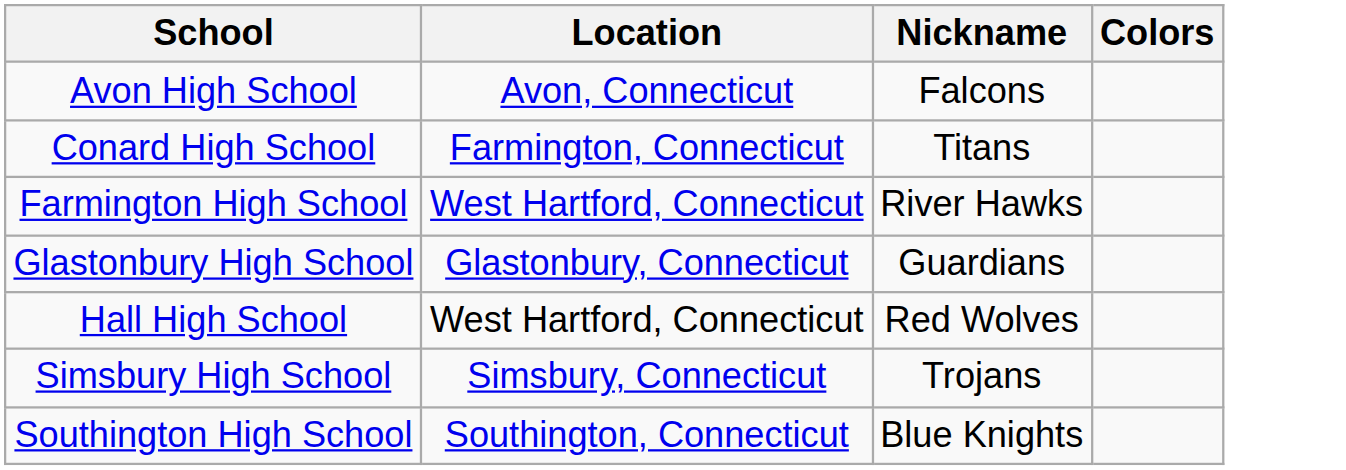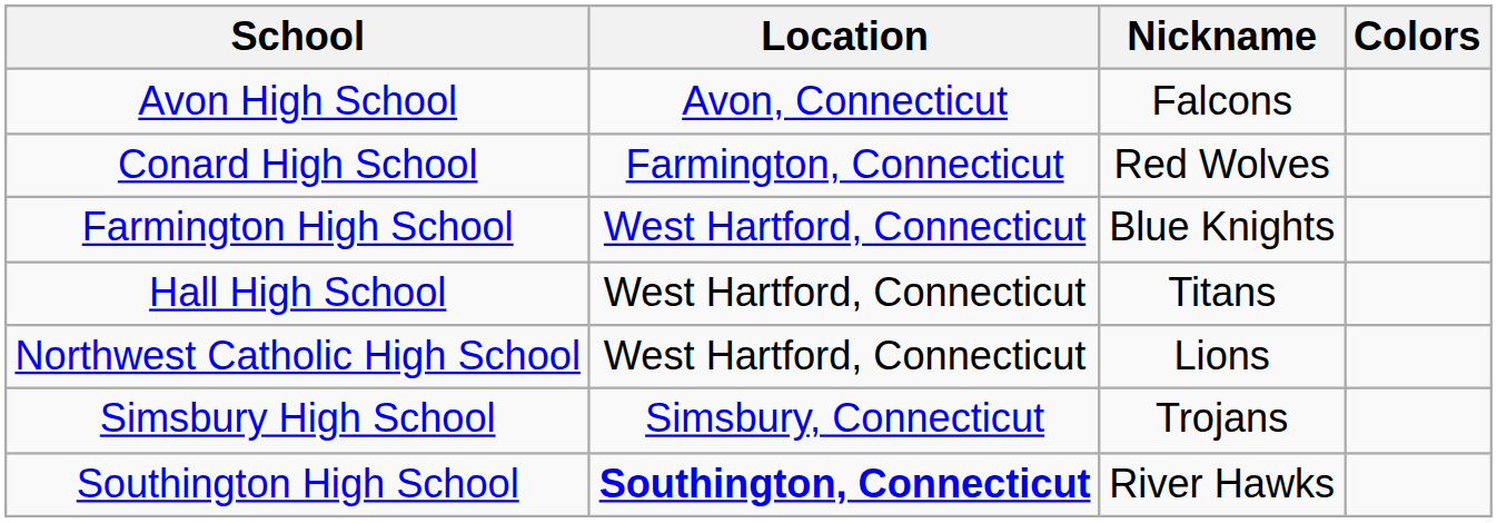 <table class="wikitable sortable" style="text-align:center">
 <tr>
 <th>School</th>
 <th>Location</th>
 <th>Nickname</th>
 <th>Colors</th>
 </tr>
 <tr>
 <td><a href='#'>Avon High School</a></td>
 <td><a href='#'>Avon, Connecticut</a></td>
 <td>Falcons</td>
 <td> </td>
 </tr>
 <tr>
 <td><a href='#'>Conard High School</a></td>
 <td><a href='#'>Farmington, Connecticut</a></td>
-<td>Titans</td>
+<td>Red Wolves</td>
 <td> </td>
 </tr>
 <tr>
 <td><a href='#'>Farmington High School</a></td>
 <td><a href='#'>West Hartford, Connecticut</a></td>
-<td>River Hawks</td>
-<td> </td>
-</tr>
-<tr>
-<td><a href='#'>Glastonbury High School</a></td>
-<td><a href='#'>Glastonbury, Connecticut</a></td>
-<td>Guardians</td>
+<td>Blue Knights</td>
 <td> </td>
 </tr>
 <tr>
 <td><a href='#'>Hall High School</a></td>
 <td>West Hartford, Connecticut</td>
-<td>Red Wolves</td>
+<td>Titans</td>
+<td> </td>
+</tr>
+<tr>
+<td><a href='#'>Northwest Catholic High School</a></td>
+<td>West Hartford, Connecticut</td>
+<td>Lions</td>
 <td> </td>
 </tr>
 <tr>
 <td><a href='#'>Simsbury High School</a></td>
 <td><a href='#'>Simsbury, Connecticut</a></td>
 <td>Trojans</td>
 <td> </td>
 </tr>
 <tr>
 <td><a href='#'>Southington High School</a></td>
-<td><a href='#'>Southington, Connecticut</a></td>
-<td>Blue Knights</td>
+<td><strong><a href='#'>Southington, Connecticut</a></strong></td>
+<td>River Hawks</td>
 <td> </td>
 </tr>
 </table>
